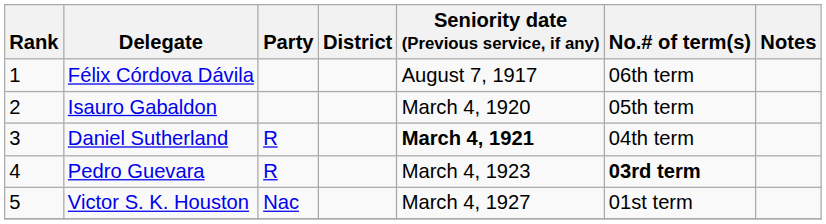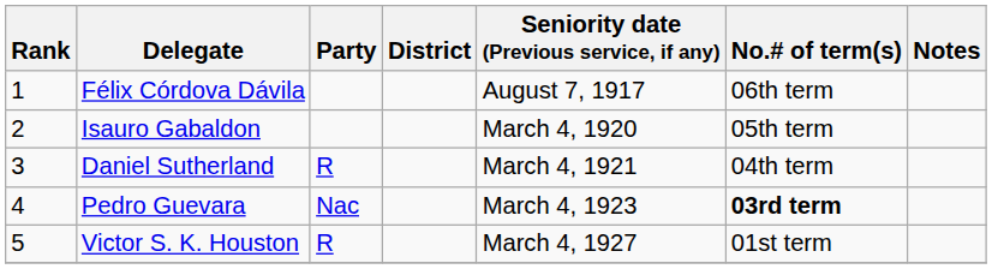 <table class="wikitable sortable">
 <tr valign=bottom>
 <th>Rank</th>
 <th>Delegate</th>
 <th>Party</th>
 <th>District</th>
 <th>Seniority date<br><small>(Previous service, if any)</small><br></th>
 <th>No.# of term(s)</th>
 <th>Notes</th>
 </tr>
 <tr>
 <td>1</td>
 <td><a href='#'>Félix Córdova Dávila</a></td>
 <td></td>
 <td></td>
 <td>August 7, 1917</td>
 <td>06th term</td>
 <td></td>
 </tr>
 <tr>
 <td>2</td>
 <td><a href='#'>Isauro Gabaldon</a></td>
 <td></td>
 <td></td>
 <td>March 4, 1920</td>
 <td>05th term</td>
 <td></td>
 </tr>
 <tr>
 <td>3</td>
 <td><a href='#'>Daniel Sutherland</a></td>
 <td><a href='#'>R</a></td>
 <td></td>
-<td><strong>March 4, 1921</strong></td>
+<td>March 4, 1921</td>
 <td>04th term</td>
 <td></td>
 </tr>
 <tr>
 <td>4</td>
 <td><a href='#'>Pedro Guevara</a></td>
-<td><a href='#'>R</a></td>
+<td><a href='#'>Nac</a></td>
 <td></td>
 <td>March 4, 1923</td>
 <td><strong>03rd term</strong></td>
 <td></td>
 </tr>
 <tr>
 <td>5</td>
 <td><a href='#'>Victor S. K. Houston</a></td>
-<td><a href='#'>Nac</a></td>
+<td><a href='#'>R</a></td>
 <td></td>
 <td>March 4, 1927</td>
 <td>01st term</td>
 <td></td>
 </tr>
 <tr>
 </tr>
 </table>
